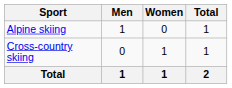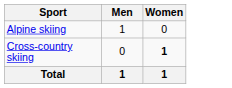 <table class="wikitable sortable" style=text-align:center>
 <tr>
 <th width=140>Sport</th>
 <th width=55>Men</th>
 <th width=55>Women</th>
-<th width=55>Total</th>
 </tr>
 <tr>
 <td align=left><a href='#'>Alpine skiing</a></td>
 <td>1</td>
 <td>0</td>
-<td>1</td>
 </tr>
 <tr>
 <td align=left><a href='#'>Cross-country skiing</a></td>
 <td>0</td>
-<td>1</td>
-<td>1</td>
+<td><strong>1</strong></td>
 </tr>
 <tr>
 <th>Total</th>
 <th>1</th>
 <th>1</th>
-<th>2</th>
 </tr>
 </table>
